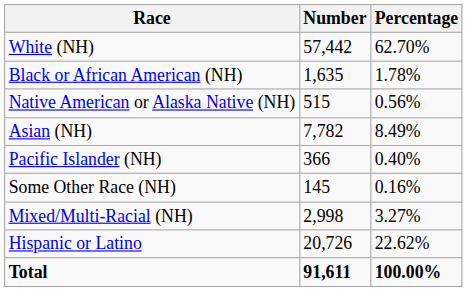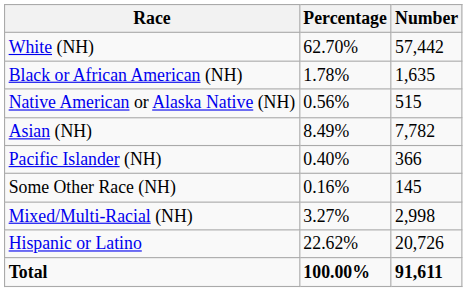 <table class="wikitable">
 <tr>
 <th>Race</th>
+<th>Percentage</th>
 <th>Number</th>
-<th>Percentage</th>
 </tr>
 <tr>
 <td><a href='#'>White</a> (NH)</td>
+<td>62.70%</td>
 <td>57,442</td>
-<td>62.70%</td>
 </tr>
 <tr>
 <td><a href='#'>Black or African American</a> (NH)</td>
+<td>1.78%</td>
 <td>1,635</td>
-<td>1.78%</td>
 </tr>
 <tr>
 <td><a href='#'>Native American</a> or <a href='#'>Alaska Native</a> (NH)</td>
+<td>0.56%</td>
 <td>515</td>
-<td>0.56%</td>
 </tr>
 <tr>
 <td><a href='#'>Asian</a> (NH)</td>
+<td>8.49%</td>
 <td>7,782</td>
-<td>8.49%</td>
 </tr>
 <tr>
 <td><a href='#'>Pacific Islander</a> (NH)</td>
+<td>0.40%</td>
 <td>366</td>
-<td>0.40%</td>
 </tr>
 <tr>
 <td>Some Other Race (NH)</td>
+<td>0.16%</td>
 <td>145</td>
-<td>0.16%</td>
 </tr>
 <tr>
 <td><a href='#'>Mixed/Multi-Racial</a> (NH)</td>
+<td>3.27%</td>
 <td>2,998</td>
-<td>3.27%</td>
 </tr>
 <tr>
 <td><a href='#'>Hispanic or Latino</a></td>
+<td>22.62%</td>
 <td>20,726</td>
-<td>22.62%</td>
 </tr>
 <tr>
 <td><strong>Total</strong></td>
+<td><strong>100.00%</strong></td>
 <td><strong>91,611</strong></td>
-<td><strong>100.00%</strong></td>
 </tr>
 </table>
